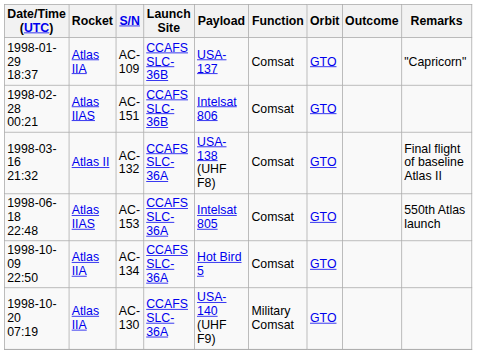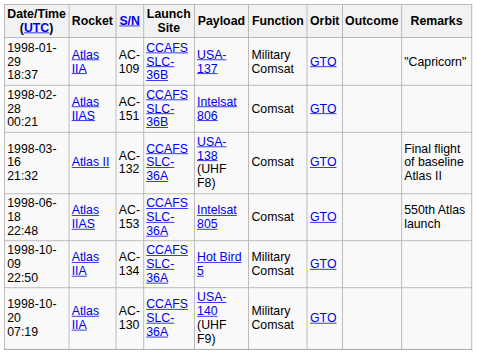 <table class="wikitable" style="margin: 1em 1em 1em 0";>
 <tr>
 <th>Date/Time<br>(<a href='#'>UTC</a>)</th>
 <th>Rocket</th>
 <th><a href='#'>S/N</a></th>
 <th>Launch Site</th>
 <th>Payload</th>
 <th>Function</th>
 <th>Orbit</th>
 <th>Outcome</th>
 <th>Remarks</th>
 </tr>
 <tr>
 <td>1998-01-29<br>18:37</td>
 <td><a href='#'>Atlas IIA</a></td>
 <td>AC-109</td>
 <td><a href='#'>CCAFS</a> <a href='#'>SLC-36B</a></td>
 <td><a href='#'>USA-137</a> </td>
-<td>Comsat</td>
+<td>Military Comsat</td>
 <td><a href='#'>GTO</a></td>
 <td></td>
 <td>"Capricorn"</td>
 </tr>
 <tr>
 <td>1998-02-28<br>00:21</td>
 <td><a href='#'>Atlas IIAS</a></td>
 <td>AC-151</td>
 <td><a href='#'>CCAFS</a> <a href='#'>SLC-36B</a></td>
 <td><a href='#'>Intelsat 806</a></td>
 <td>Comsat</td>
 <td><a href='#'>GTO</a></td>
 <td></td>
 <td></td>
 </tr>
 <tr>
 <td>1998-03-16<br>21:32</td>
 <td><a href='#'>Atlas II</a></td>
 <td>AC-132</td>
 <td><a href='#'>CCAFS</a> <a href='#'>SLC-36A</a></td>
 <td><a href='#'>USA-138</a> (UHF F8)</td>
 <td>Comsat</td>
 <td><a href='#'>GTO</a></td>
 <td></td>
 <td>Final flight of baseline Atlas II</td>
 </tr>
 <tr>
 <td>1998-06-18<br>22:48</td>
 <td><a href='#'>Atlas IIAS</a></td>
 <td>AC-153</td>
 <td><a href='#'>CCAFS</a> <a href='#'>SLC-36A</a></td>
 <td><a href='#'>Intelsat 805</a></td>
 <td>Comsat</td>
 <td><a href='#'>GTO</a></td>
 <td></td>
 <td>550th Atlas launch</td>
 </tr>
 <tr>
 <td>1998-10-09<br>22:50</td>
 <td><a href='#'>Atlas IIA</a></td>
 <td>AC-134</td>
 <td><a href='#'>CCAFS</a> <a href='#'>SLC-36A</a></td>
 <td><a href='#'>Hot Bird 5</a></td>
-<td>Comsat</td>
+<td>Military Comsat</td>
 <td><a href='#'>GTO</a></td>
 <td></td>
 <td></td>
 </tr>
 <tr>
 <td>1998-10-20<br>07:19</td>
 <td><a href='#'>Atlas IIA</a></td>
 <td>AC-130</td>
 <td><a href='#'>CCAFS</a> <a href='#'>SLC-36A</a></td>
 <td><a href='#'>USA-140</a> (UHF F9)</td>
 <td>Military Comsat</td>
 <td><a href='#'>GTO</a></td>
 <td></td>
 <td></td>
 </tr>
 <tr>
 </tr>
 </table>
